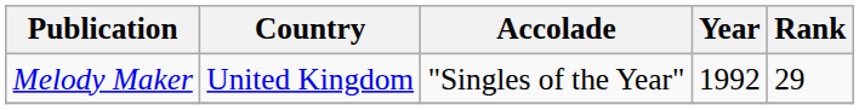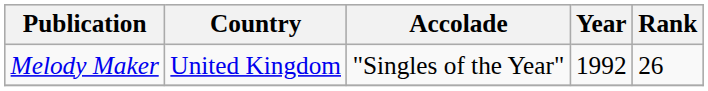 <table class="wikitable">
 <tr>
 <th>Publication</th>
 <th>Country</th>
 <th>Accolade</th>
 <th>Year</th>
 <th>Rank</th>
 </tr>
 <tr>
 <td><em><a href='#'>Melody Maker</a></em></td>
 <td><a href='#'>United Kingdom</a></td>
 <td>"Singles of the Year"</td>
 <td>1992</td>
-<td>29</td>
+<td>26</td>
 </tr>
 <tr>
 </tr>
 </table>
